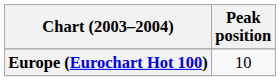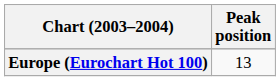 <table class="wikitable sortable plainrowheaders" style="text-align:center">
 <tr>
 <th scope="col">Chart (2003–2004)</th>
 <th scope="col">Peak<br>position</th>
 </tr>
 <tr>
 </tr>
 <tr>
 </tr>
 <tr>
 </tr>
 <tr>
 </tr>
 <tr>
 <th scope="row">Europe (<a href='#'>Eurochart Hot 100</a>)</th>
-<td>10</td>
+<td>13</td>
 </tr>
 <tr>
 </tr>
 <tr>
 </tr>
 <tr>
 </tr>
 <tr>
 </tr>
 <tr>
 </tr>
 <tr>
 </tr>
 <tr>
 </tr>
 <tr>
 </tr>
 <tr>
 </tr>
 <tr>
 </tr>
 <tr>
 </tr>
 </table>
